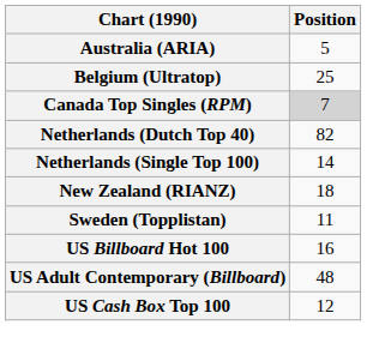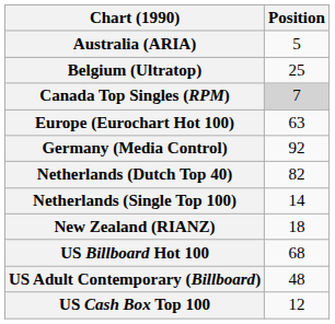 <table class="wikitable sortable plainrowheaders" style="text-align:center">
 <tr>
 <th>Chart (1990)</th>
 <th>Position</th>
 </tr>
 <tr>
 <th scope="row">Australia (ARIA)</th>
 <td>5</td>
 </tr>
 <tr>
 <th scope="row">Belgium (Ultratop)</th>
 <td>25</td>
 </tr>
 <tr>
 <th scope="row">Canada Top Singles (<em>RPM</em>)</th>
 <td style="background: lightgrey;">7</td>
 </tr>
 <tr>
+<th scope="row">Europe (Eurochart Hot 100)</th>
+<td>63</td>
+</tr>
+<tr>
+<th scope="row">Germany (Media Control)</th>
+<td>92</td>
+</tr>
+<tr>
 <th scope="row">Netherlands (Dutch Top 40)</th>
 <td>82</td>
 </tr>
 <tr>
 <th scope="row">Netherlands (Single Top 100)</th>
 <td>14</td>
 </tr>
 <tr>
 <th scope="row">New Zealand (RIANZ)</th>
 <td>18</td>
 </tr>
 <tr>
-<th scope="row">Sweden (Topplistan)</th>
-<td>11</td>
-</tr>
-<tr>
 <th scope="row">US <em>Billboard</em> Hot 100</th>
-<td>16</td>
+<td>68</td>
 </tr>
 <tr>
 <th scope="row">US Adult Contemporary (<em>Billboard</em>)</th>
 <td>48</td>
 </tr>
 <tr>
 <th scope="row">US <em>Cash Box</em> Top 100</th>
 <td>12</td>
 </tr>
 </table>
